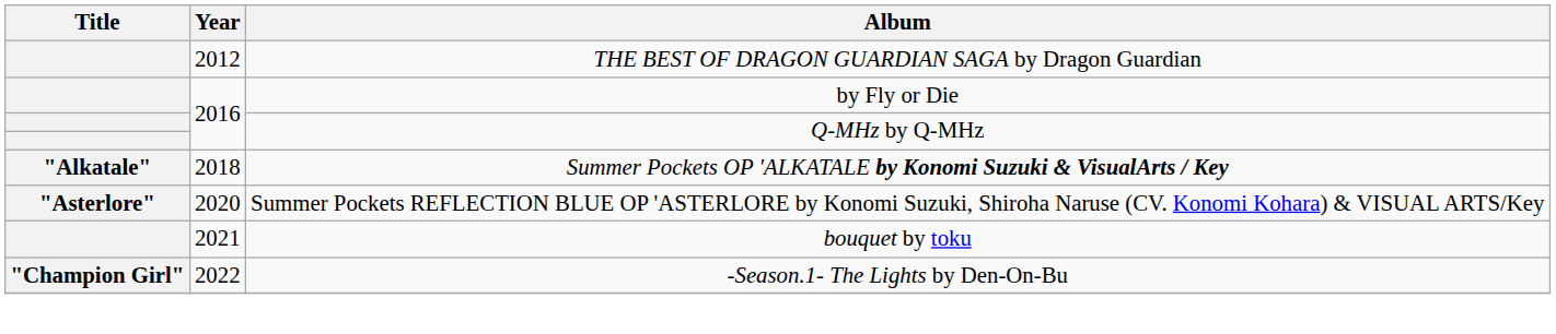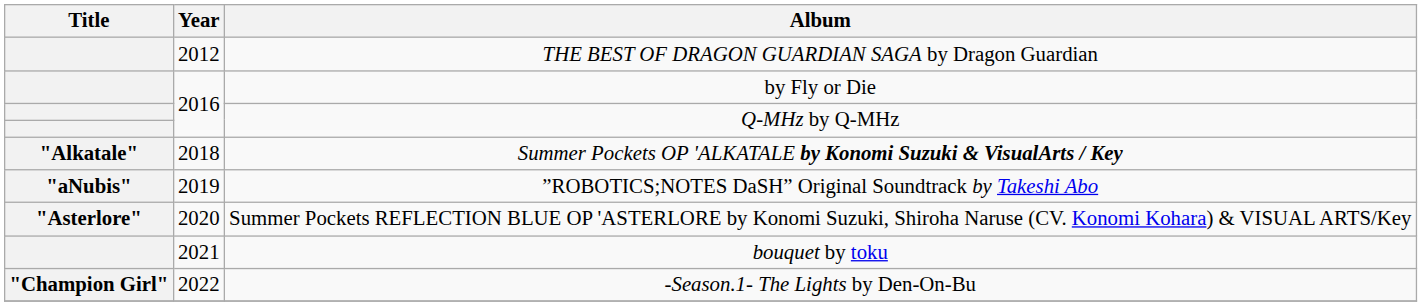 <table class="wikitable plainrowheaders" style="text-align:center;">
 <tr>
 <th scope="col">Title</th>
 <th scope="col">Year</th>
 <th scope="col">Album</th>
 </tr>
 <tr>
 <th scope="row"></th>
 <td>2012</td>
 <td><em>THE BEST OF DRAGON GUARDIAN SAGA</em> by Dragon Guardian</td>
 </tr>
 <tr>
 <th scope="row"></th>
 <td rowspan="3">2016</td>
 <td><em></em> by Fly or Die</td>
 </tr>
 <tr>
 <th scope="row"></th>
 <td rowspan="2"><em>Q-MHz</em> by Q-MHz</td>
 </tr>
 <tr>
 <th scope="row"></th>
 </tr>
 <tr>
 <th scope="row">"Alkatale"</th>
 <td>2018</td>
 <td><em>Summer Pockets OP 'ALKATALE<strong> by Konomi Suzuki & VisualArts / Key</td>
 </tr>
 <tr>
+<th scope="row">"aNubis"</th>
+<td>2019</td>
+<td></em>”ROBOTICS;NOTES DaSH” Original Soundtrack<em> by <a href='#'>Takeshi Abo</a></td>
+</tr>
+<tr>
 <th scope="row">"Asterlore"</th>
 <td>2020</td>
 <td></em>Summer Pockets REFLECTION BLUE OP 'ASTERLORE</strong> by Konomi Suzuki, Shiroha Naruse (CV. <a href='#'>Konomi Kohara</a>) & VISUAL ARTS/Key</td>
 </tr>
 <tr>
 <th scope="row"></th>
 <td>2021</td>
 <td><em>bouquet</em> by <a href='#'>toku</a></td>
 </tr>
 <tr>
 <th scope="row">"Champion Girl"</th>
 <td>2022</td>
 <td><em>-Season.1- The Lights</em> by Den-On-Bu</td>
 </tr>
 <tr>
 </tr>
 </table>
